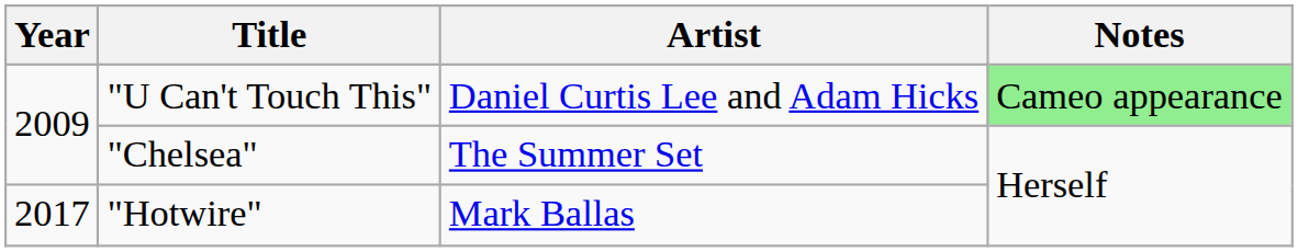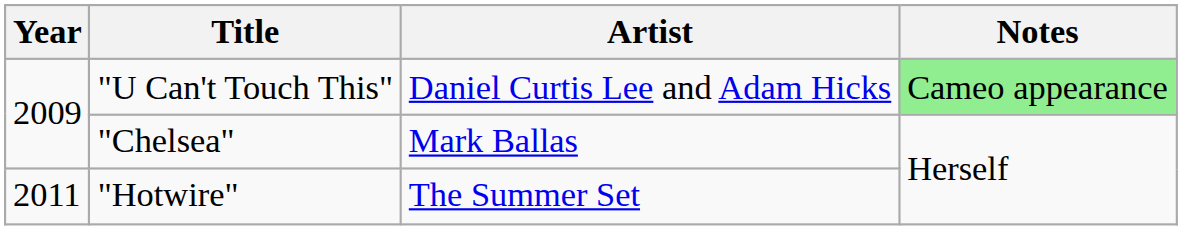 <table class="wikitable">
 <tr>
 <th>Year</th>
 <th>Title</th>
 <th>Artist</th>
 <th>Notes</th>
 </tr>
 <tr>
 <td rowspan=2>2009</td>
 <td>"U Can't Touch This"</td>
 <td><a href='#'>Daniel Curtis Lee</a> and <a href='#'>Adam Hicks</a></td>
 <td style="background: lightgreen;">Cameo appearance</td>
 </tr>
 <tr>
 <td>"Chelsea"</td>
-<td><a href='#'>The Summer Set</a></td>
+<td><a href='#'>Mark Ballas</a></td>
 <td rowspan=2>Herself</td>
 </tr>
 <tr>
-<td>2017</td>
+<td>2011</td>
 <td>"Hotwire"</td>
-<td><a href='#'>Mark Ballas</a></td>
+<td><a href='#'>The Summer Set</a></td>
 </tr>
 </table>
